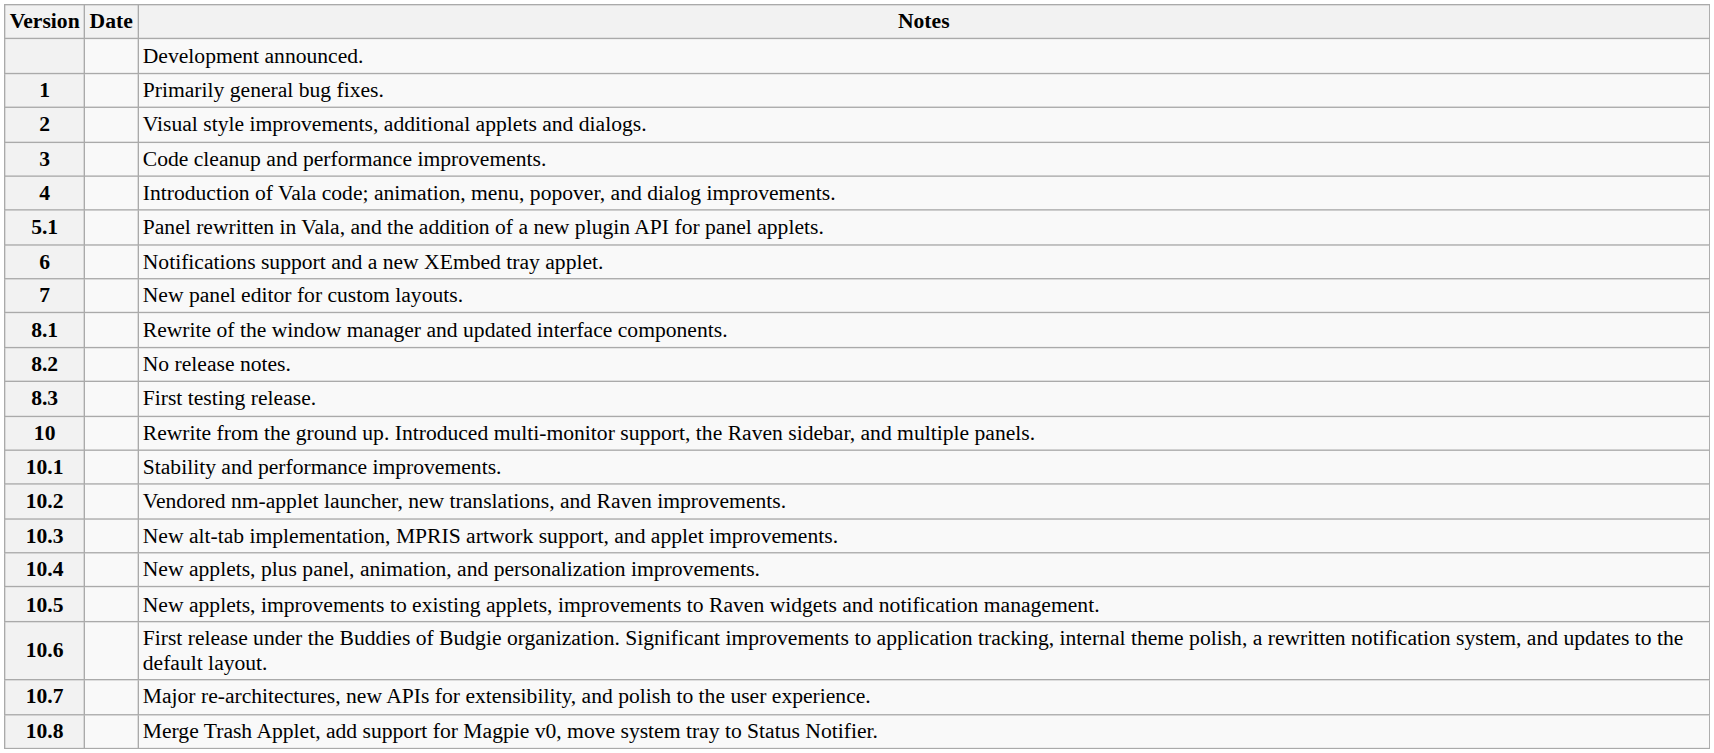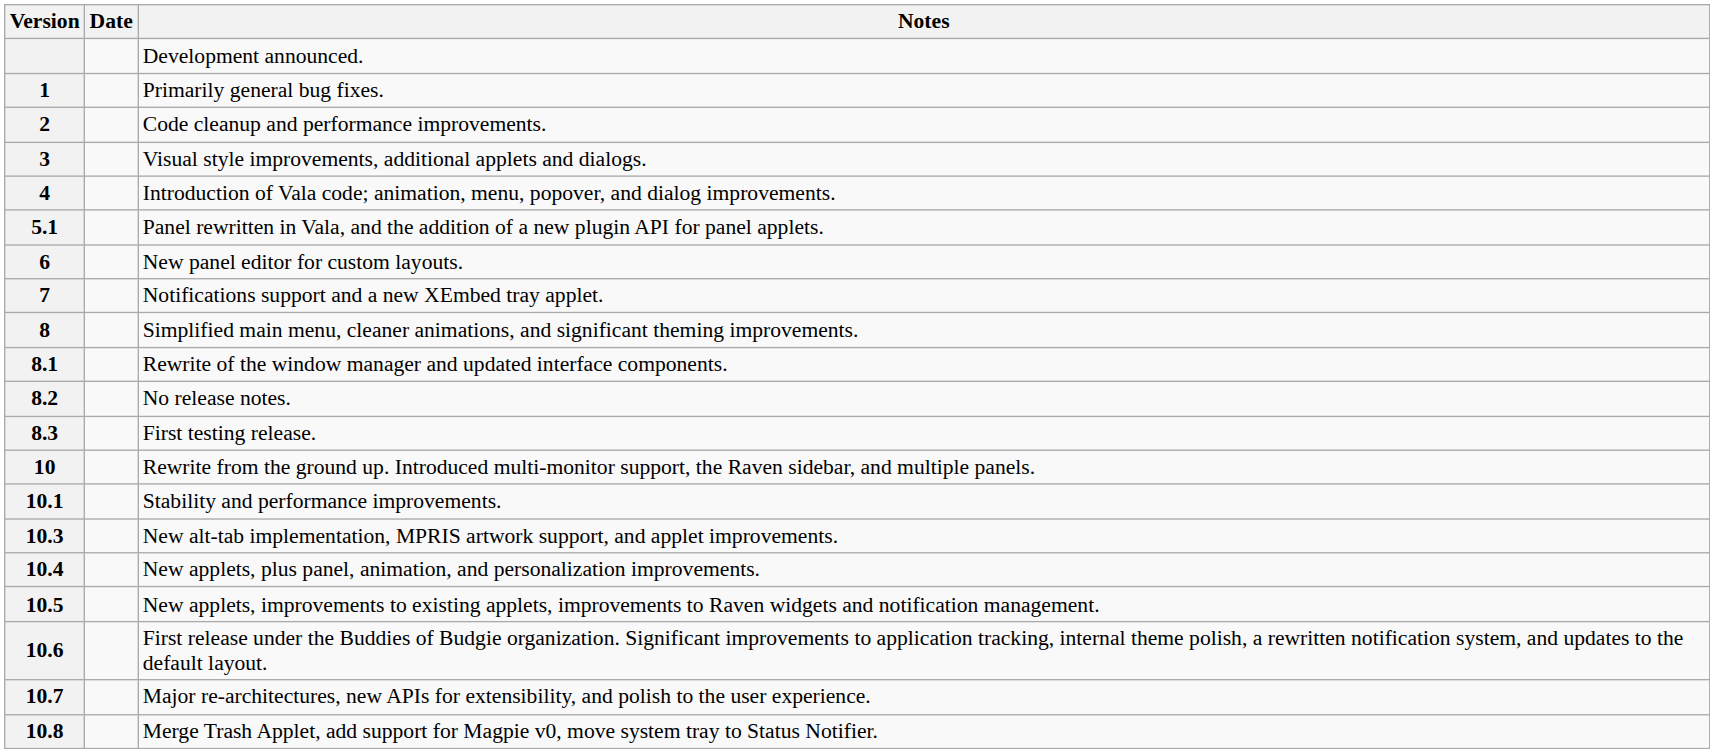 <table class="wikitable mw-collapsible mw-collapsed" style="width:100%;">
 <tr>
 <th>Version</th>
 <th>Date</th>
 <th>Notes</th>
 </tr>
 <tr>
 <th></th>
 <td></td>
 <td>Development announced.</td>
 </tr>
 <tr>
 <th>1</th>
 <td></td>
 <td>Primarily general bug fixes.</td>
 </tr>
 <tr>
 <th>2</th>
 <td></td>
-<td>Visual style improvements, additional applets and dialogs.</td>
+<td>Code cleanup and performance improvements.</td>
 </tr>
 <tr>
 <th>3</th>
 <td></td>
-<td>Code cleanup and performance improvements.</td>
+<td>Visual style improvements, additional applets and dialogs.</td>
 </tr>
 <tr>
 <th>4</th>
 <td></td>
 <td>Introduction of Vala code; animation, menu, popover, and dialog improvements.</td>
 </tr>
 <tr>
 <th>5.1</th>
 <td></td>
 <td>Panel rewritten in Vala, and the addition of a new plugin API for panel applets.</td>
 </tr>
 <tr>
 <th>6</th>
 <td></td>
-<td>Notifications support and a new XEmbed tray applet.</td>
+<td>New panel editor for custom layouts.</td>
 </tr>
 <tr>
 <th>7</th>
 <td></td>
-<td>New panel editor for custom layouts.</td>
+<td>Notifications support and a new XEmbed tray applet.</td>
+</tr>
+<tr>
+<th>8</th>
+<td></td>
+<td>Simplified main menu, cleaner animations, and significant theming improvements.</td>
 </tr>
 <tr>
 <th>8.1</th>
 <td></td>
 <td>Rewrite of the window manager and updated interface components.</td>
 </tr>
 <tr>
 <th>8.2</th>
 <td></td>
 <td>No release notes.</td>
 </tr>
 <tr>
 <th>8.3</th>
 <td></td>
 <td>First testing release.</td>
 </tr>
 <tr>
 <th>10</th>
 <td></td>
 <td>Rewrite from the ground up. Introduced multi-monitor support, the Raven sidebar, and multiple panels.</td>
 </tr>
 <tr>
 <th>10.1</th>
 <td></td>
 <td>Stability and performance improvements.</td>
-</tr>
-<tr>
-<th>10.2</th>
-<td></td>
-<td>Vendored nm-applet launcher, new translations, and Raven improvements.</td>
 </tr>
 <tr>
 <th>10.3</th>
 <td></td>
 <td>New alt-tab implementation, MPRIS artwork support, and applet improvements.</td>
 </tr>
 <tr>
 <th>10.4</th>
 <td></td>
 <td>New applets, plus panel, animation, and personalization improvements.</td>
 </tr>
 <tr>
 <th>10.5</th>
 <td></td>
 <td>New applets, improvements to existing applets, improvements to Raven widgets and notification management.</td>
 </tr>
 <tr>
 <th>10.6</th>
 <td></td>
 <td>First release under the Buddies of Budgie organization. Significant improvements to application tracking, internal theme polish, a rewritten notification system, and updates to the default layout.</td>
 </tr>
 <tr>
 <th>10.7</th>
 <td></td>
 <td>Major re-architectures, new APIs for extensibility, and polish to the user experience.</td>
 </tr>
 <tr>
 <th>10.8</th>
 <td></td>
 <td>Merge Trash Applet, add support for Magpie v0, move system tray to Status Notifier.</td>
 </tr>
 </table>
